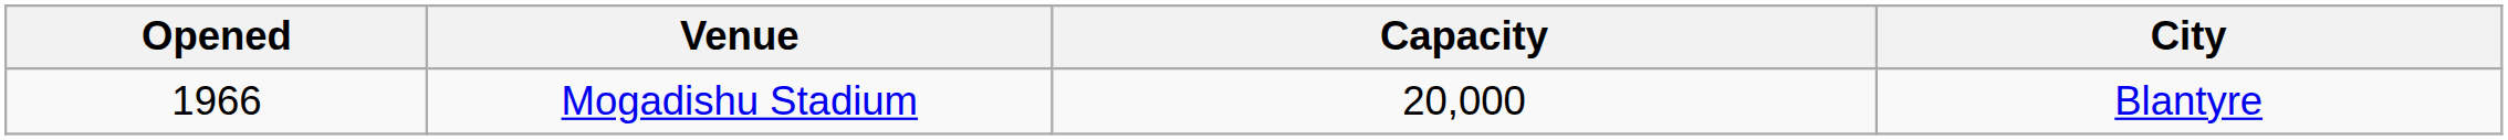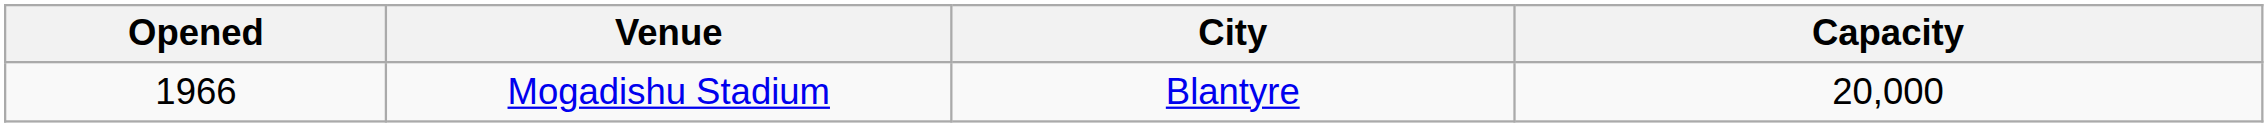 <table class="sortable wikitable" style="text-align:center;">
 <tr>
 <th scope="col" style="width:10em;">Opened</th>
 <th scope="col" style="width:15em;">Venue</th>
+<th scope="col" style="width:15em;">City</th>
 <th scope="col" style="width:20em;">Capacity</th>
-<th scope="col" style="width:15em;">City</th>
 </tr>
 <tr>
 <td>1966</td>
 <td><a href='#'>Mogadishu Stadium</a></td>
+<td><a href='#'>Blantyre</a></td>
 <td>20,000</td>
-<td><a href='#'>Blantyre</a></td>
 </tr>
 </table>
